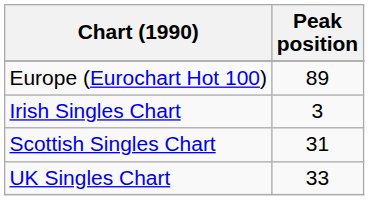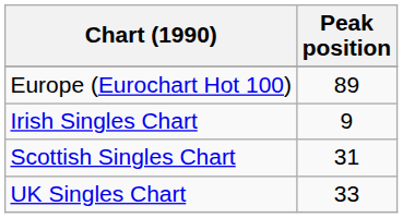 <table class="wikitable sortable">
 <tr>
 <th align="left">Chart (1990)</th>
 <th align="center">Peak<br>position</th>
 </tr>
 <tr>
 </tr>
 <tr>
 <td>Europe (<a href='#'>Eurochart Hot 100</a>)</td>
 <td align="center">89</td>
 </tr>
 <tr>
 <td align="left"><a href='#'>Irish Singles Chart</a></td>
-<td align="center">3</td>
+<td align="center">9</td>
 </tr>
 <tr>
 <td align="left"><a href='#'>Scottish Singles Chart</a></td>
 <td align="center">31</td>
 </tr>
 <tr>
 <td align="left"><a href='#'>UK Singles Chart</a></td>
 <td align="center">33</td>
 </tr>
 <tr>
 </tr>
 </table>
